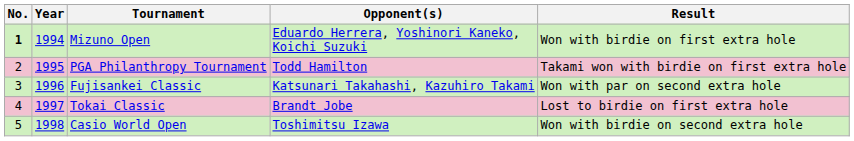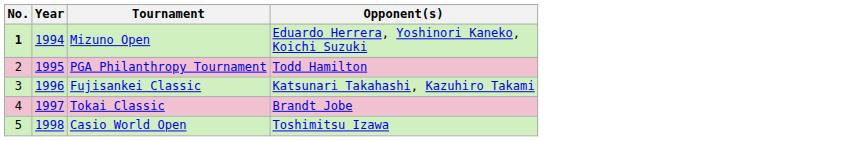 <table class="wikitable" style="font-size:95%;">
 <tr>
 <th>No.</th>
 <th>Year</th>
 <th>Tournament</th>
 <th>Opponent(s)</th>
-<th>Result</th>
 </tr>
 <tr style="background:#D0F0C0;">
 <td align=center><strong>1</strong></td>
 <td><a href='#'>1994</a></td>
 <td><a href='#'>Mizuno Open</a></td>
 <td> <a href='#'>Eduardo Herrera</a>,  <a href='#'>Yoshinori Kaneko</a>,<br> <a href='#'>Koichi Suzuki</a></td>
-<td>Won with birdie on first extra hole</td>
 </tr>
 <tr style="background:#F2C1D1;">
 <td align=center>2</td>
 <td><a href='#'>1995</a></td>
 <td><a href='#'>PGA Philanthropy Tournament</a></td>
 <td> <a href='#'>Todd Hamilton</a></td>
-<td>Takami won with birdie on first extra hole</td>
 </tr>
 <tr style="background:#D0F0C0;">
 <td align=center>3</td>
 <td><a href='#'>1996</a></td>
 <td><a href='#'>Fujisankei Classic</a></td>
 <td> <a href='#'>Katsunari Takahashi</a>,  <a href='#'>Kazuhiro Takami</a></td>
-<td>Won with par on second extra hole</td>
 </tr>
 <tr style="background:#F2C1D1;">
 <td align=center>4</td>
 <td><a href='#'>1997</a></td>
 <td><a href='#'>Tokai Classic</a></td>
 <td> <a href='#'>Brandt Jobe</a></td>
-<td>Lost to birdie on first extra hole</td>
 </tr>
 <tr style="background:#D0F0C0;">
 <td align=center>5</td>
 <td><a href='#'>1998</a></td>
 <td><a href='#'>Casio World Open</a></td>
 <td> <a href='#'>Toshimitsu Izawa</a></td>
-<td>Won with birdie on second extra hole</td>
 </tr>
 </table>
